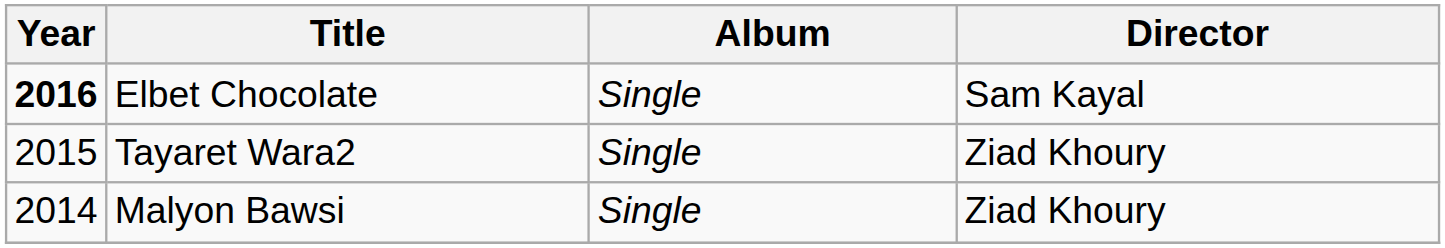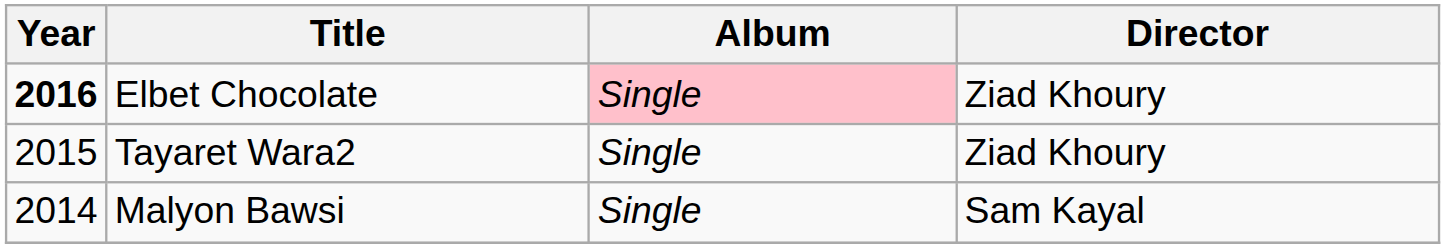 <table class="wikitable" style="margin:1em auto 1em auto;">
 <tr>
 <th>Year</th>
 <th style="width:200px;">Title</th>
 <th style="width:150px;">Album</th>
 <th style="width:200px;">Director</th>
 </tr>
 <tr>
 <td><strong>2016</strong></td>
 <td>Elbet Chocolate</td>
-<td><em>Single</em></td>
-<td>Sam Kayal</td>
+<td style="background: pink;"><em>Single</em></td>
+<td>Ziad Khoury</td>
 </tr>
 <tr>
 <td>2015</td>
 <td>Tayaret Wara2</td>
 <td><em>Single</em></td>
 <td>Ziad Khoury</td>
 </tr>
 <tr>
 <td>2014</td>
 <td>Malyon Bawsi</td>
 <td><em>Single</em></td>
-<td>Ziad Khoury</td>
+<td>Sam Kayal</td>
 </tr>
 <tr>
 </tr>
 </table>
